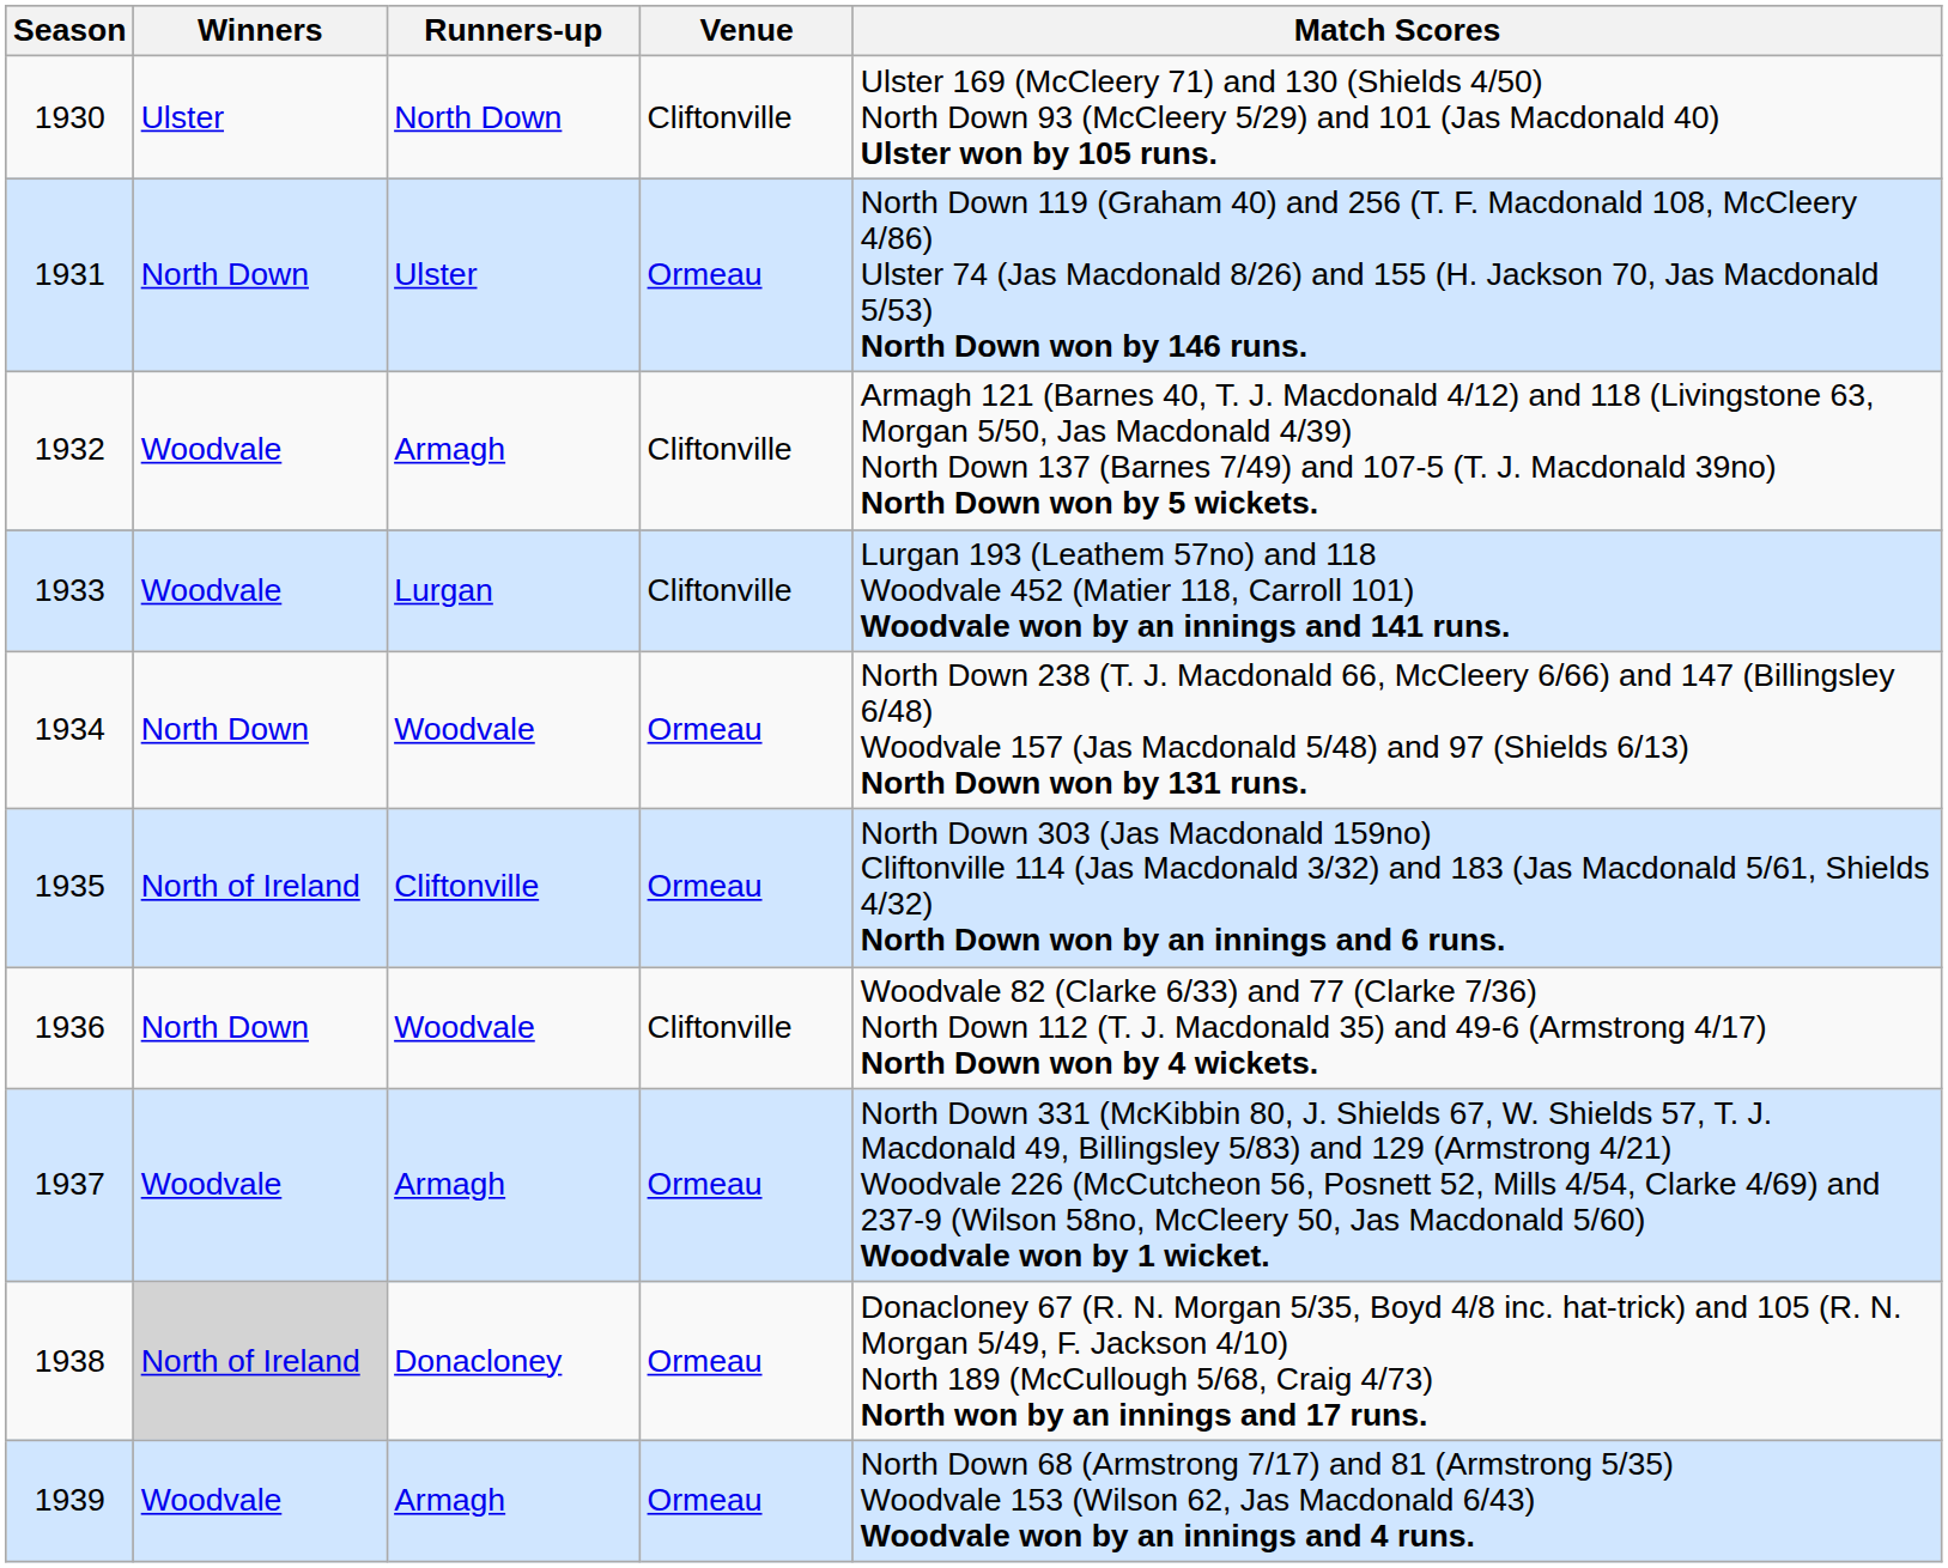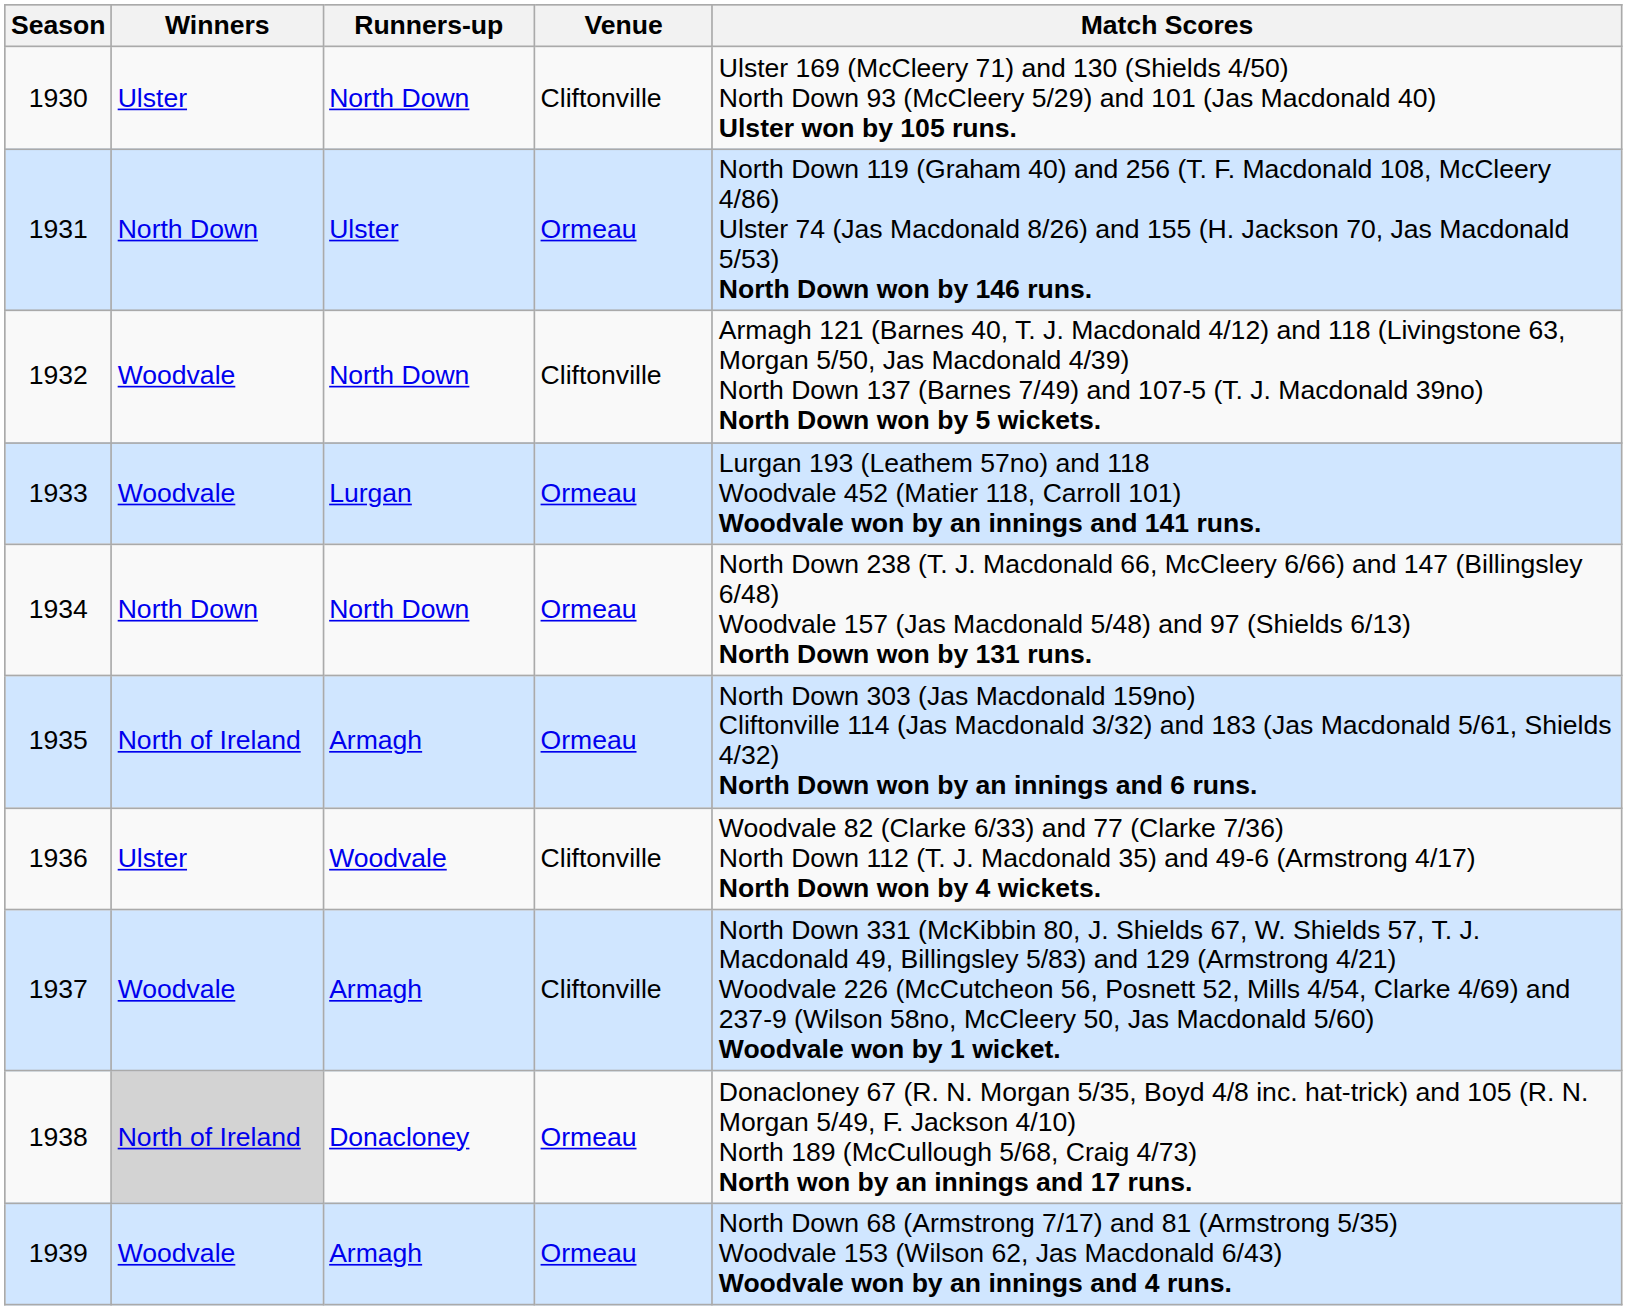 <table class="wikitable">
 <tr>
 <th>Season</th>
 <th width="120">Winners</th>
 <th width="120">Runners-up</th>
 <th width="100">Venue</th>
 <th width="540">Match Scores</th>
 </tr>
 <tr>
 <td align="center">1930</td>
 <td><a href='#'>Ulster</a></td>
 <td><a href='#'>North Down</a></td>
 <td>Cliftonville</td>
 <td>Ulster 169 (McCleery 71) and 130 (Shields 4/50)<br>North Down 93 (McCleery 5/29) and 101 (Jas Macdonald 40)<br><strong>Ulster won by 105 runs.</strong></td>
 </tr>
 <tr style="background: #D0E6FF;">
 <td align="center">1931</td>
 <td><a href='#'>North Down</a></td>
 <td><a href='#'>Ulster</a></td>
 <td><a href='#'>Ormeau</a></td>
 <td>North Down 119 (Graham 40) and 256 (T. F. Macdonald 108, McCleery 4/86)<br>Ulster 74 (Jas Macdonald 8/26) and 155 (H. Jackson 70, Jas Macdonald 5/53)<br><strong>North Down won by 146 runs.</strong></td>
 </tr>
 <tr>
 <td align="center">1932</td>
 <td><a href='#'>Woodvale</a></td>
-<td><a href='#'>Armagh</a></td>
+<td><a href='#'>North Down</a></td>
 <td>Cliftonville</td>
 <td>Armagh 121 (Barnes 40, T. J. Macdonald 4/12) and 118 (Livingstone 63, Morgan 5/50, Jas Macdonald 4/39)<br>North Down 137 (Barnes 7/49) and 107-5 (T. J. Macdonald 39no)<br><strong>North Down won by 5 wickets.</strong></td>
 </tr>
 <tr style="background: #D0E6FF;">
 <td align="center">1933</td>
 <td><a href='#'>Woodvale</a></td>
 <td><a href='#'>Lurgan</a></td>
-<td>Cliftonville</td>
+<td><a href='#'>Ormeau</a></td>
 <td>Lurgan 193 (Leathem 57no) and 118<br>Woodvale 452 (Matier 118, Carroll 101)<br><strong>Woodvale won by an innings and 141 runs.</strong></td>
 </tr>
 <tr>
 <td align="center">1934</td>
 <td><a href='#'>North Down</a></td>
-<td><a href='#'>Woodvale</a></td>
+<td><a href='#'>North Down</a></td>
 <td><a href='#'>Ormeau</a></td>
 <td>North Down 238 (T. J. Macdonald 66, McCleery 6/66) and 147 (Billingsley 6/48)<br>Woodvale 157 (Jas Macdonald 5/48) and 97 (Shields 6/13)<br><strong>North Down won by 131 runs.</strong></td>
 </tr>
 <tr style="background: #D0E6FF;">
 <td align="center">1935</td>
 <td><a href='#'>North of Ireland</a></td>
-<td><a href='#'>Cliftonville</a></td>
+<td><a href='#'>Armagh</a></td>
 <td><a href='#'>Ormeau</a></td>
 <td>North Down 303 (Jas Macdonald 159no)<br>Cliftonville 114 (Jas Macdonald 3/32) and 183 (Jas Macdonald 5/61, Shields 4/32)<br><strong>North Down won by an innings and 6 runs.</strong></td>
 </tr>
 <tr>
 <td align="center">1936</td>
-<td><a href='#'>North Down</a></td>
+<td><a href='#'>Ulster</a></td>
 <td><a href='#'>Woodvale</a></td>
 <td>Cliftonville</td>
 <td>Woodvale 82 (Clarke 6/33) and 77 (Clarke 7/36)<br>North Down 112 (T. J. Macdonald 35) and 49-6 (Armstrong 4/17)<br><strong>North Down won by 4 wickets.</strong></td>
 </tr>
 <tr style="background: #D0E6FF;">
 <td align="center">1937</td>
 <td><a href='#'>Woodvale</a></td>
 <td><a href='#'>Armagh</a></td>
-<td><a href='#'>Ormeau</a></td>
+<td>Cliftonville</td>
 <td>North Down 331 (McKibbin 80, J. Shields 67, W. Shields 57, T. J. Macdonald 49, Billingsley 5/83) and 129 (Armstrong 4/21)<br>Woodvale 226 (McCutcheon 56, Posnett 52, Mills 4/54, Clarke 4/69) and 237-9 (Wilson 58no, McCleery 50, Jas Macdonald 5/60)<br><strong>Woodvale won by 1 wicket.</strong></td>
 </tr>
 <tr>
 <td align="center">1938</td>
 <td style="background: lightgrey;"><a href='#'>North of Ireland</a></td>
 <td><a href='#'>Donacloney</a></td>
 <td><a href='#'>Ormeau</a></td>
 <td>Donacloney 67 (R. N. Morgan 5/35, Boyd 4/8 inc. hat-trick) and 105 (R. N. Morgan 5/49, F. Jackson 4/10)<br>North 189 (McCullough 5/68, Craig 4/73)<br><strong>North won by an innings and 17 runs.</strong></td>
 </tr>
 <tr style="background: #D0E6FF;">
 <td align="center">1939</td>
 <td><a href='#'>Woodvale</a></td>
 <td><a href='#'>Armagh</a></td>
 <td><a href='#'>Ormeau</a></td>
 <td>North Down 68 (Armstrong 7/17) and 81 (Armstrong 5/35)<br>Woodvale 153 (Wilson 62, Jas Macdonald 6/43)<br><strong>Woodvale won by an innings and 4 runs.</strong></td>
 </tr>
 </table>
